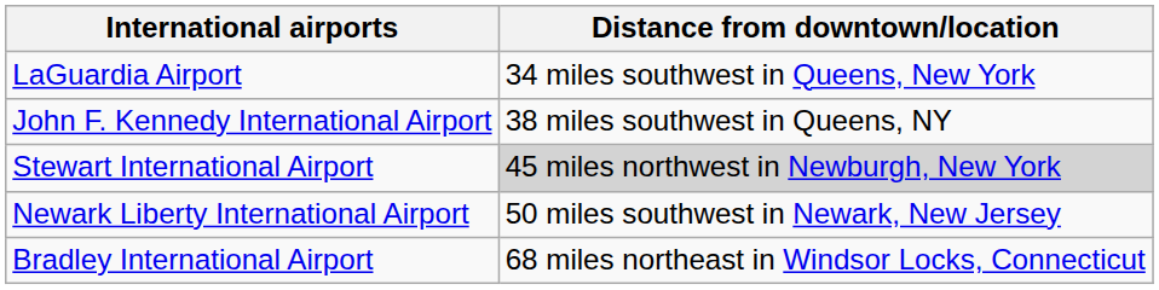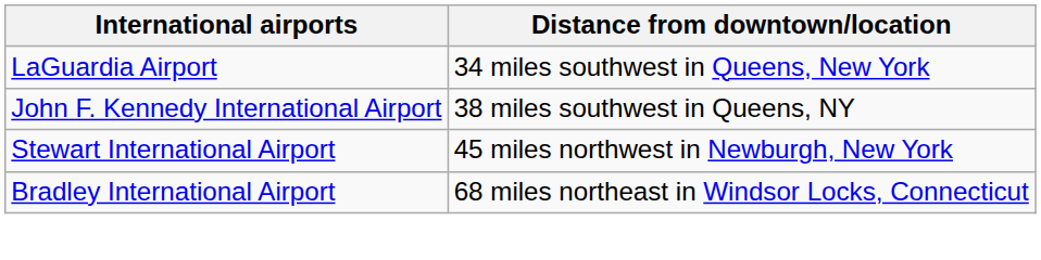 <table class="wikitable">
 <tr>
 <th>International airports</th>
 <th>Distance from downtown/location</th>
 </tr>
 <tr>
 <td><a href='#'>LaGuardia Airport</a></td>
 <td>34 miles southwest in <a href='#'>Queens, New York</a></td>
 </tr>
 <tr>
 <td><a href='#'>John F. Kennedy International Airport</a></td>
 <td>38 miles southwest in Queens, NY</td>
 </tr>
 <tr>
 <td><a href='#'>Stewart International Airport</a></td>
-<td style="background: lightgrey;">45 miles northwest in <a href='#'>Newburgh, New York</a></td>
-</tr>
-<tr>
-<td><a href='#'>Newark Liberty International Airport</a></td>
-<td>50 miles southwest in <a href='#'>Newark, New Jersey</a></td>
+<td>45 miles northwest in <a href='#'>Newburgh, New York</a></td>
 </tr>
 <tr>
 <td><a href='#'>Bradley International Airport</a></td>
 <td>68 miles northeast in <a href='#'>Windsor Locks, Connecticut</a></td>
 </tr>
 </table>
